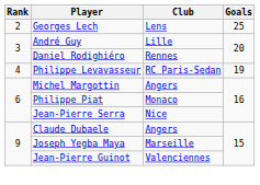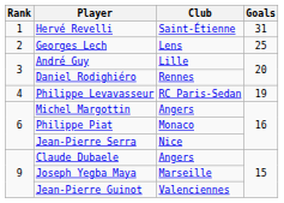 <table class="wikitable" style="text-align:center">
 <tr>
 <th>Rank</th>
 <th>Player</th>
 <th>Club</th>
 <th>Goals</th>
+</tr>
+<tr>
+<td>1</td>
+<td align="left"> <a href='#'>Hervé Revelli</a></td>
+<td align="left"><a href='#'>Saint-Étienne</a></td>
+<td>31</td>
 </tr>
 <tr>
 <td>2</td>
 <td align="left"> <a href='#'>Georges Lech</a></td>
 <td align="left"><a href='#'>Lens</a></td>
 <td>25</td>
 </tr>
 <tr>
 <td rowspan="2">3</td>
 <td align="left"> <a href='#'>André Guy</a></td>
 <td align="left"><a href='#'>Lille</a></td>
 <td rowspan="2">20</td>
 </tr>
 <tr>
 <td align="left"> <a href='#'>Daniel Rodighiéro</a></td>
 <td align="left"><a href='#'>Rennes</a></td>
 </tr>
 <tr>
 <td>4</td>
 <td align="left"> <a href='#'>Philippe Levavasseur</a></td>
 <td align="left"><a href='#'>RC Paris-Sedan</a></td>
 <td>19</td>
 </tr>
 <tr>
 <td rowspan="3">6</td>
 <td align="left"> <a href='#'>Michel Margottin</a></td>
 <td align="left"><a href='#'>Angers</a></td>
 <td rowspan="3">16</td>
 </tr>
 <tr>
 <td align="left"> <a href='#'>Philippe Piat</a></td>
 <td align="left"><a href='#'>Monaco</a></td>
 </tr>
 <tr>
 <td align="left"> <a href='#'>Jean-Pierre Serra</a></td>
 <td align="left"><a href='#'>Nice</a></td>
 </tr>
 <tr>
 <td rowspan="3">9</td>
 <td align="left"> <a href='#'>Claude Dubaele</a></td>
 <td align="left"><a href='#'>Angers</a></td>
 <td rowspan="3">15</td>
 </tr>
 <tr>
 <td align="left"> <a href='#'>Joseph Yegba Maya</a></td>
 <td align="left"><a href='#'>Marseille</a></td>
 </tr>
 <tr>
 <td align="left"> <a href='#'>Jean-Pierre Guinot</a></td>
 <td align="left"><a href='#'>Valenciennes</a></td>
 </tr>
 </table>
